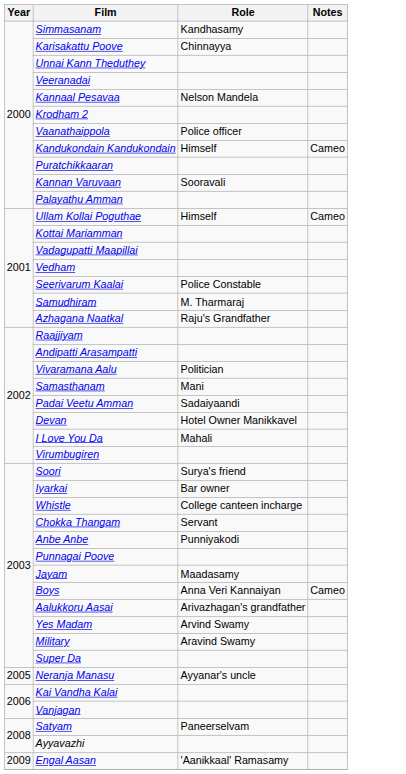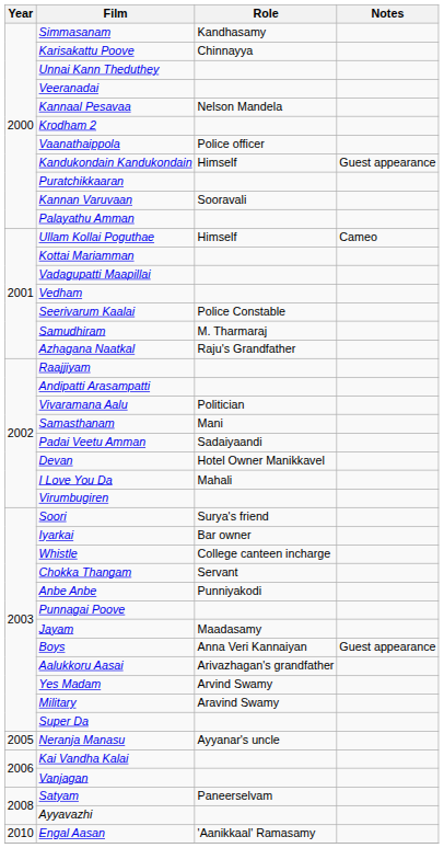 <table class="wikitable sortable">
 <tr style="text-align:center;">
 <th>Year</th>
 <th>Film</th>
 <th>Role</th>
 <th>Notes</th>
 </tr>
 <tr>
 <td rowspan=11>2000</td>
 <td><em><a href='#'>Simmasanam</a></em></td>
 <td>Kandhasamy</td>
 <td></td>
 </tr>
 <tr>
 <td><em><a href='#'>Karisakattu Poove</a></em></td>
 <td>Chinnayya</td>
 <td></td>
 </tr>
 <tr>
 <td><em><a href='#'>Unnai Kann Theduthey</a></em></td>
 <td></td>
 <td></td>
 </tr>
 <tr>
 <td><em><a href='#'>Veeranadai</a></em></td>
 <td></td>
 <td></td>
 </tr>
 <tr>
 <td><em><a href='#'>Kannaal Pesavaa</a></em></td>
 <td>Nelson Mandela</td>
 <td></td>
 </tr>
 <tr>
 <td><em><a href='#'>Krodham 2</a></em></td>
 <td></td>
 <td></td>
 </tr>
 <tr>
 <td><em><a href='#'>Vaanathaippola</a></em></td>
 <td>Police officer</td>
 <td></td>
 </tr>
 <tr>
 <td><em><a href='#'>Kandukondain Kandukondain</a></em></td>
 <td>Himself</td>
-<td>Cameo</td>
+<td>Guest appearance</td>
 </tr>
 <tr>
 <td><em><a href='#'>Puratchikkaaran</a></em></td>
 <td></td>
 <td></td>
 </tr>
 <tr>
 <td><em><a href='#'>Kannan Varuvaan</a></em></td>
 <td>Sooravali</td>
 <td></td>
 </tr>
 <tr>
 <td><em><a href='#'>Palayathu Amman</a></em></td>
 <td></td>
 <td></td>
 </tr>
 <tr>
 <td rowspan=7>2001</td>
 <td><em><a href='#'>Ullam Kollai Poguthae</a></em></td>
 <td>Himself</td>
 <td>Cameo</td>
 </tr>
 <tr>
 <td><em><a href='#'>Kottai Mariamman</a></em></td>
 <td></td>
 <td></td>
 </tr>
 <tr>
 <td><em><a href='#'>Vadagupatti Maapillai</a></em></td>
 <td></td>
 <td></td>
 </tr>
 <tr>
 <td><em><a href='#'>Vedham</a></em></td>
 <td></td>
 <td></td>
 </tr>
 <tr>
 <td><em><a href='#'>Seerivarum Kaalai</a></em></td>
 <td>Police Constable</td>
 <td></td>
 </tr>
 <tr>
 <td><em><a href='#'>Samudhiram</a></em></td>
 <td>M. Tharmaraj</td>
 <td></td>
 </tr>
 <tr>
 <td><em><a href='#'>Azhagana Naatkal</a></em></td>
 <td>Raju's Grandfather</td>
 <td></td>
 </tr>
 <tr>
 <td rowspan=8>2002</td>
 <td><em><a href='#'>Raajjiyam</a></em></td>
 <td></td>
 <td></td>
 </tr>
 <tr>
 <td><em><a href='#'>Andipatti Arasampatti</a></em></td>
 <td></td>
 <td></td>
 </tr>
 <tr>
 <td><em><a href='#'>Vivaramana Aalu</a></em></td>
 <td>Politician</td>
 <td></td>
 </tr>
 <tr>
 <td><em><a href='#'>Samasthanam</a></em></td>
 <td>Mani</td>
 <td></td>
 </tr>
 <tr>
 <td><em><a href='#'>Padai Veetu Amman</a></em></td>
 <td>Sadaiyaandi</td>
 <td></td>
 </tr>
 <tr>
 <td><em><a href='#'>Devan</a></em></td>
 <td>Hotel Owner Manikkavel</td>
 <td></td>
 </tr>
 <tr>
 <td><em><a href='#'>I Love You Da</a></em></td>
 <td>Mahali</td>
 <td></td>
 </tr>
 <tr>
 <td><em><a href='#'>Virumbugiren</a></em></td>
 <td></td>
 <td></td>
 </tr>
 <tr>
 <td rowspan=12>2003</td>
 <td><em><a href='#'>Soori</a></em></td>
 <td>Surya's friend</td>
 <td></td>
 </tr>
 <tr>
 <td><em><a href='#'>Iyarkai</a></em></td>
 <td>Bar owner</td>
 <td></td>
 </tr>
 <tr>
 <td><em><a href='#'>Whistle</a></em></td>
 <td>College canteen incharge</td>
 <td></td>
 </tr>
 <tr>
 <td><em><a href='#'>Chokka Thangam</a></em></td>
 <td>Servant</td>
 <td></td>
 </tr>
 <tr>
 <td><em><a href='#'>Anbe Anbe</a></em></td>
 <td>Punniyakodi</td>
 <td></td>
 </tr>
 <tr>
 <td><em><a href='#'>Punnagai Poove</a></em></td>
 <td></td>
 <td></td>
 </tr>
 <tr>
 <td><em><a href='#'>Jayam</a></em></td>
 <td>Maadasamy</td>
 <td></td>
 </tr>
 <tr>
 <td><em><a href='#'>Boys</a></em></td>
 <td>Anna Veri Kannaiyan</td>
-<td>Cameo</td>
+<td>Guest appearance</td>
 </tr>
 <tr>
 <td><em><a href='#'>Aalukkoru Aasai</a></em></td>
 <td>Arivazhagan's grandfather</td>
 <td></td>
 </tr>
 <tr>
 <td><em><a href='#'>Yes Madam</a></em></td>
 <td>Arvind Swamy</td>
 <td></td>
 </tr>
 <tr>
 <td><em><a href='#'>Military</a></em></td>
 <td>Aravind Swamy</td>
 <td></td>
 </tr>
 <tr>
 <td><em><a href='#'>Super Da</a></em></td>
 <td></td>
 <td></td>
 </tr>
 <tr>
 <td>2005</td>
 <td><em><a href='#'>Neranja Manasu</a></em></td>
 <td>Ayyanar's uncle</td>
 <td></td>
 </tr>
 <tr>
 <td rowspan="2">2006</td>
 <td><em><a href='#'>Kai Vandha Kalai</a></em></td>
 <td></td>
 <td></td>
 </tr>
 <tr>
 <td><em><a href='#'>Vanjagan</a></em></td>
 <td></td>
 <td></td>
 </tr>
 <tr>
 <td rowspan=2>2008</td>
 <td><em><a href='#'>Satyam</a></em></td>
 <td>Paneerselvam</td>
 <td></td>
 </tr>
 <tr>
 <td><em>Ayyavazhi</em></td>
 <td></td>
 <td></td>
 </tr>
 <tr>
-<td>2009</td>
+<td>2010</td>
 <td><em><a href='#'>Engal Aasan</a></em></td>
 <td>'Aanikkaal' Ramasamy</td>
 <td></td>
 </tr>
 <tr>
 </tr>
 </table>
